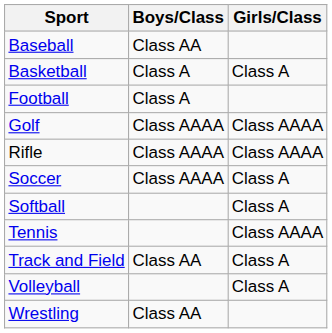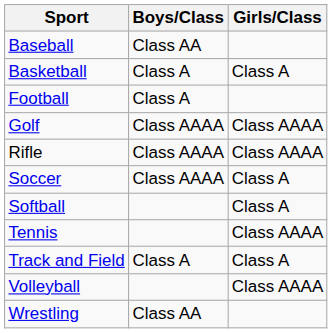 <table class="wikitable">
 <tr>
 <th>Sport</th>
 <th>Boys/Class</th>
 <th>Girls/Class</th>
 </tr>
 <tr>
 <td><a href='#'>Baseball</a></td>
 <td>Class AA</td>
 <td></td>
 </tr>
 <tr>
 <td><a href='#'>Basketball</a></td>
 <td>Class A</td>
 <td>Class A</td>
 </tr>
 <tr>
 <td><a href='#'>Football</a></td>
 <td>Class A</td>
 <td></td>
 </tr>
 <tr>
 <td><a href='#'>Golf</a></td>
 <td>Class AAAA</td>
 <td>Class AAAA</td>
 </tr>
 <tr>
 <td>Rifle</td>
 <td>Class AAAA</td>
 <td>Class AAAA</td>
 </tr>
 <tr>
 <td><a href='#'>Soccer</a></td>
 <td>Class AAAA</td>
 <td>Class A</td>
 </tr>
 <tr>
 <td><a href='#'>Softball</a></td>
 <td></td>
 <td>Class A</td>
 </tr>
 <tr>
 <td><a href='#'>Tennis</a></td>
 <td></td>
 <td>Class AAAA</td>
 </tr>
 <tr>
 <td><a href='#'>Track and Field</a></td>
-<td>Class AA</td>
+<td>Class A</td>
 <td>Class A</td>
 </tr>
 <tr>
 <td><a href='#'>Volleyball</a></td>
 <td></td>
-<td>Class A</td>
+<td>Class AAAA</td>
 </tr>
 <tr>
 <td><a href='#'>Wrestling</a></td>
 <td>Class AA</td>
 <td></td>
 </tr>
 </table>
